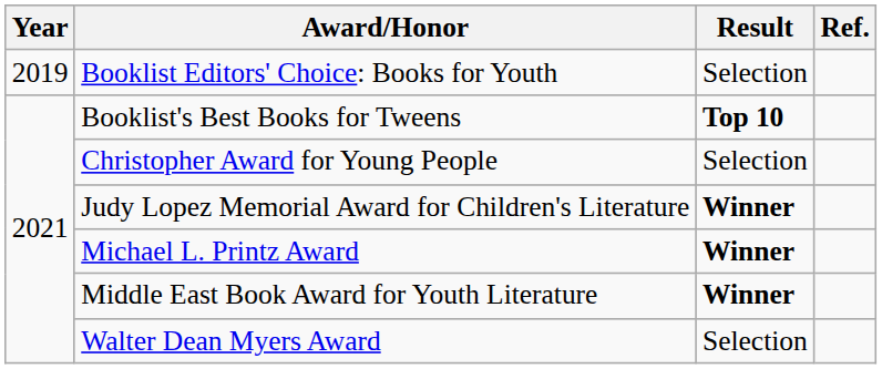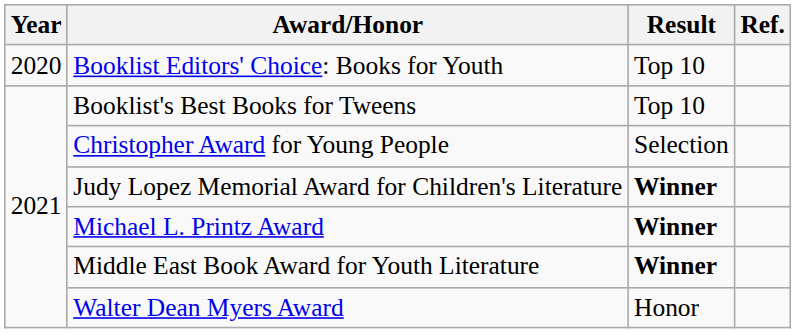 <table class="wikitable">
 <tr>
 <th>Year</th>
 <th>Award/Honor</th>
 <th>Result</th>
 <th>Ref.</th>
 </tr>
 <tr>
-<td>2019</td>
+<td>2020</td>
 <td><a href='#'>Booklist Editors' Choice</a>: Books for Youth</td>
-<td>Selection</td>
+<td>Top 10</td>
 <td></td>
 </tr>
 <tr>
 <td rowspan="6">2021</td>
 <td>Booklist's Best Books for Tweens</td>
-<td><strong>Top 10</strong></td>
+<td>Top 10</td>
 <td></td>
 </tr>
 <tr>
 <td><a href='#'>Christopher Award</a> for Young People</td>
 <td>Selection</td>
 <td></td>
 </tr>
 <tr>
 <td>Judy Lopez Memorial Award for Children's Literature</td>
 <td><strong>Winner</strong></td>
 <td></td>
 </tr>
 <tr>
 <td><a href='#'>Michael L. Printz Award</a></td>
 <td><strong>Winner</strong></td>
 <td></td>
 </tr>
 <tr>
 <td>Middle East Book Award for Youth Literature</td>
 <td><strong>Winner</strong></td>
 <td></td>
 </tr>
 <tr>
 <td><a href='#'>Walter Dean Myers Award</a></td>
-<td>Selection</td>
+<td>Honor</td>
 <td></td>
 </tr>
 </table>
